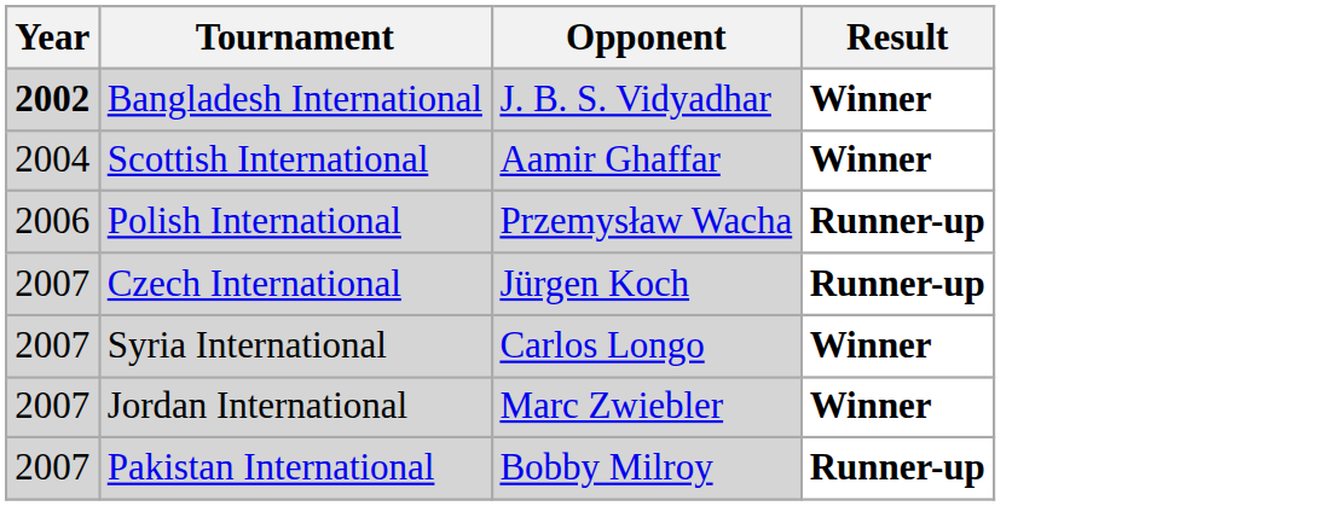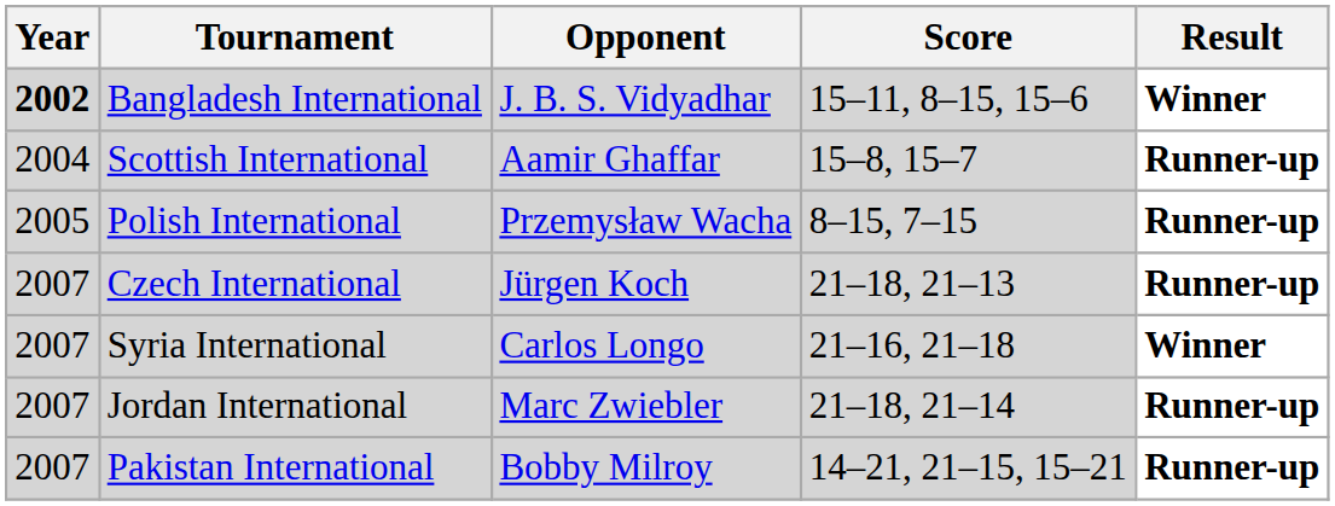 <table class="sortable wikitable" style="font-size: 90%;">
 <tr>
 <th>Year</th>
 <th>Tournament</th>
 <th>Opponent</th>
+<th>Score</th>
 <th>Result</th>
 </tr>
 <tr style="background:#D5D5D5">
 <td align="center"><strong>2002</strong></td>
 <td align="left"><a href='#'>Bangladesh International</a></td>
 <td align="left"> <a href='#'>J. B. S. Vidyadhar</a></td>
+<td align="left">15–11, 8–15, 15–6</td>
 <td style="text-align:left; background:white"> <strong>Winner</strong></td>
 </tr>
 <tr style="background:#D5D5D5">
 <td align="center">2004</td>
 <td align="left"><a href='#'>Scottish International</a></td>
 <td align="left"> <a href='#'>Aamir Ghaffar</a></td>
-<td style="text-align:left; background:white"> <strong>Winner</strong></td>
+<td align="left">15–8, 15–7</td>
+<td style="text-align:left; background:white"> <strong>Runner-up</strong></td>
 </tr>
 <tr style="background:#D5D5D5">
-<td align="center">2006</td>
+<td align="center">2005</td>
 <td align="left"><a href='#'>Polish International</a></td>
 <td align="left"> <a href='#'>Przemysław Wacha</a></td>
+<td align="left">8–15, 7–15</td>
 <td style="text-align:left; background:white"> <strong>Runner-up</strong></td>
 </tr>
 <tr style="background:#D5D5D5">
 <td align="center">2007</td>
 <td align="left"><a href='#'>Czech International</a></td>
 <td align="left"> <a href='#'>Jürgen Koch</a></td>
+<td align="left">21–18, 21–13</td>
 <td style="text-align:left; background:white"> <strong>Runner-up</strong></td>
 </tr>
 <tr style="background:#D5D5D5">
 <td align="center">2007</td>
 <td align="left">Syria International</td>
 <td align="left"> <a href='#'>Carlos Longo</a></td>
+<td align="left">21–16, 21–18</td>
 <td style="text-align:left; background:white"> <strong>Winner</strong></td>
 </tr>
 <tr style="background:#D5D5D5">
 <td align="center">2007</td>
 <td align="left">Jordan International</td>
 <td align="left"> <a href='#'>Marc Zwiebler</a></td>
-<td style="text-align:left; background:white"> <strong>Winner</strong></td>
+<td align="left">21–18, 21–14</td>
+<td style="text-align:left; background:white"> <strong>Runner-up</strong></td>
 </tr>
 <tr style="background:#D5D5D5">
 <td align="center">2007</td>
 <td align="left"><a href='#'>Pakistan International</a></td>
 <td align="left"> <a href='#'>Bobby Milroy</a></td>
+<td align="left">14–21, 21–15, 15–21</td>
 <td style="text-align:left; background:white"> <strong>Runner-up</strong></td>
 </tr>
 </table>
